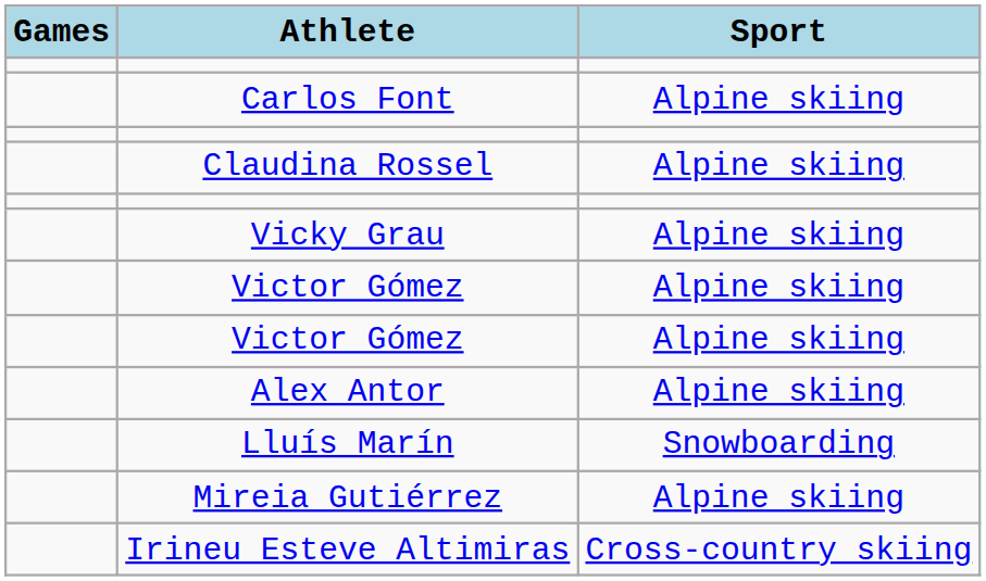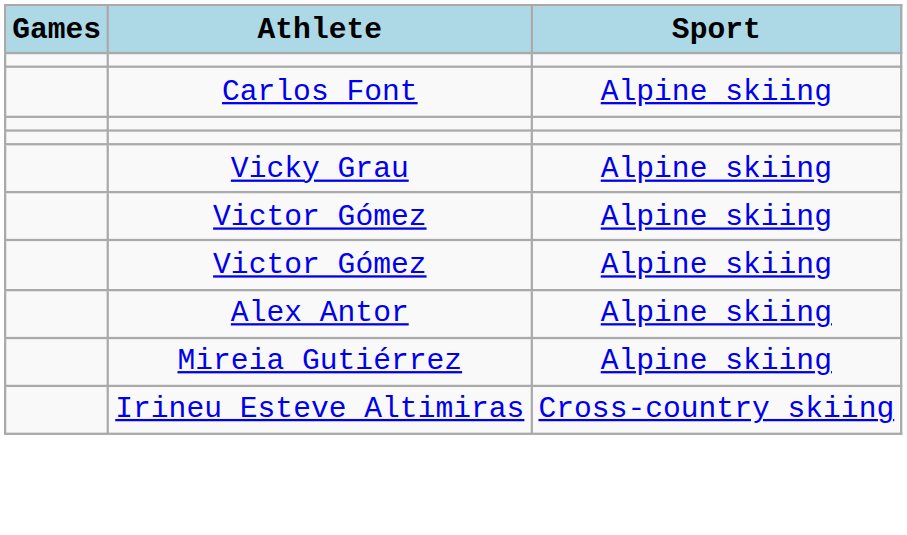 <table class="wikitable" style="text-align:center">
 <tr>
 <th style="background-color:lightblue">Games</th>
 <th style="background-color:lightblue">Athlete</th>
 <th style="background-color:lightblue">Sport</th>
 </tr>
 <tr>
 <td></td>
 <td></td>
 <td></td>
 </tr>
 <tr>
 <td></td>
 <td><a href='#'>Carlos Font</a></td>
 <td><a href='#'>Alpine skiing</a></td>
 </tr>
 <tr>
 <td></td>
 <td></td>
 <td></td>
-</tr>
-<tr>
-<td></td>
-<td><a href='#'>Claudina Rossel</a></td>
-<td><a href='#'>Alpine skiing</a></td>
 </tr>
 <tr>
 <td></td>
 <td></td>
 <td></td>
 </tr>
 <tr>
 <td></td>
 <td><a href='#'>Vicky Grau</a></td>
 <td><a href='#'>Alpine skiing</a></td>
 </tr>
 <tr>
 <td></td>
 <td><a href='#'>Victor Gómez</a></td>
 <td><a href='#'>Alpine skiing</a></td>
 </tr>
 <tr>
 <td></td>
 <td><a href='#'>Victor Gómez</a></td>
 <td><a href='#'>Alpine skiing</a></td>
 </tr>
 <tr>
 <td></td>
 <td><a href='#'>Alex Antor</a></td>
 <td><a href='#'>Alpine skiing</a></td>
 </tr>
 <tr>
 <td></td>
-<td><a href='#'>Lluís Marín</a></td>
-<td><a href='#'>Snowboarding</a></td>
-</tr>
-<tr>
-<td></td>
 <td><a href='#'>Mireia Gutiérrez</a></td>
 <td><a href='#'>Alpine skiing</a></td>
 </tr>
 <tr>
 <td></td>
 <td><a href='#'>Irineu Esteve Altimiras</a></td>
 <td><a href='#'>Cross-country skiing</a></td>
 </tr>
 </table>
